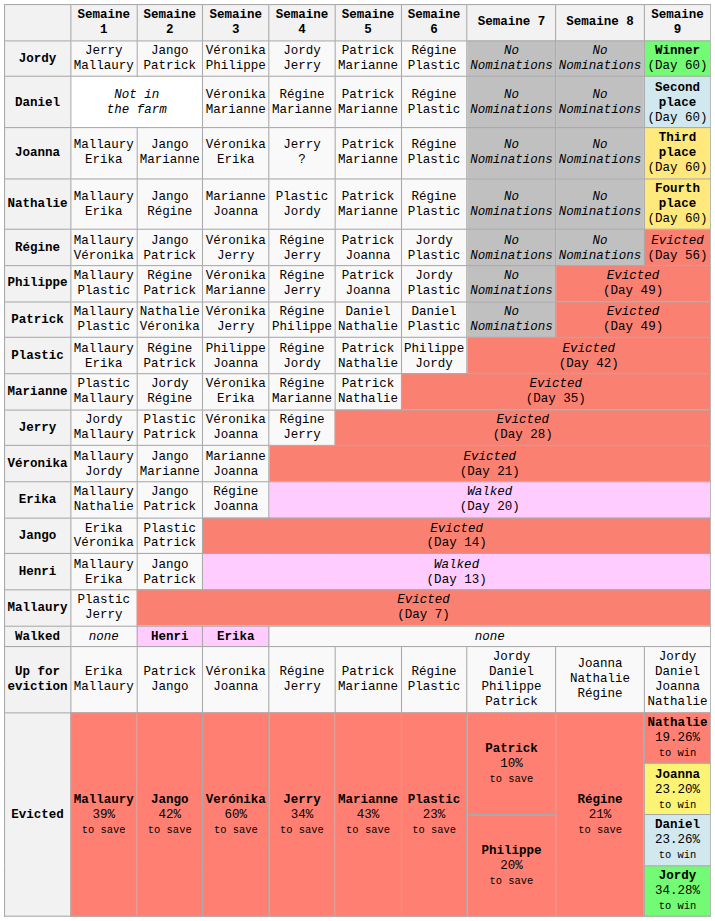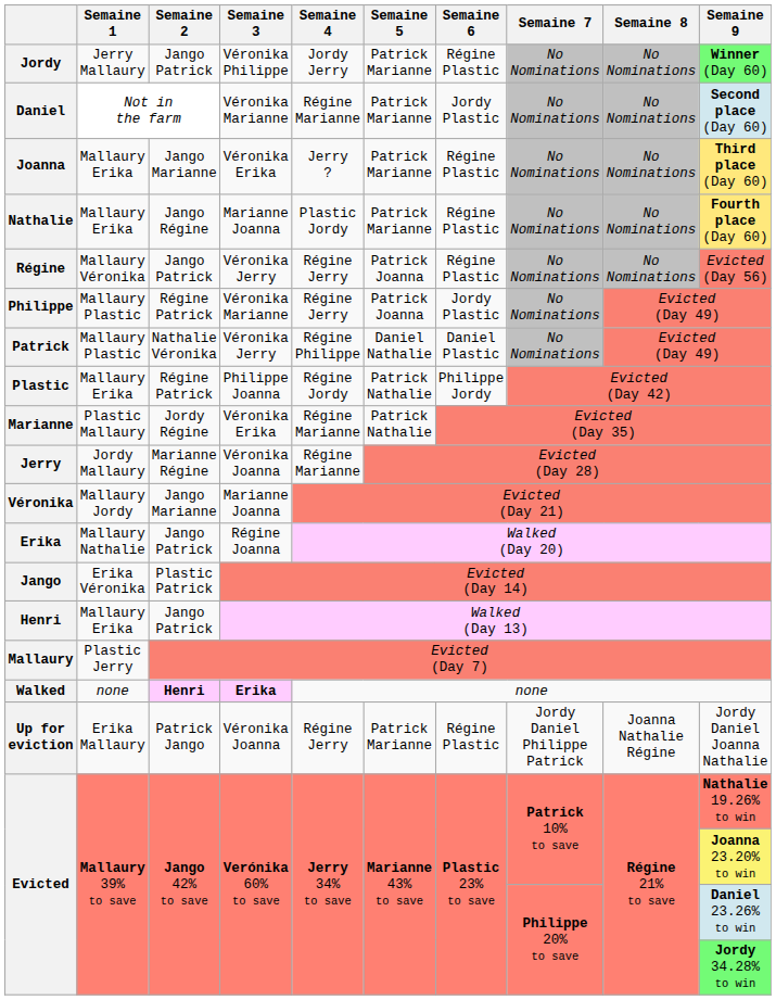 <table class="wikitable" style="font-size:90%; text-align:center; margin-left:auto; margin-right:auto; width:100%;">
 <tr>
 <th></th>
 <th>Semaine 1</th>
 <th>Semaine 2</th>
 <th>Semaine 3</th>
 <th>Semaine 4</th>
 <th>Semaine 5</th>
 <th>Semaine 6</th>
 <th>Semaine 7</th>
 <th>Semaine 8</th>
 <th>Semaine 9</th>
 </tr>
 <tr>
 <th>Jordy</th>
 <td>Jerry<br>Mallaury</td>
 <td>Jango<br>Patrick</td>
 <td>Véronika<br>Philippe</td>
 <td>Jordy<br>Jerry</td>
 <td>Patrick<br>Marianne</td>
 <td>Régine<br>Plastic</td>
 <td style="background:silver;"><em>No<br>Nominations</em></td>
 <td style="background:silver;"><em>No<br>Nominations</em></td>
 <td style="background:#73FB76"><strong>Winner</strong> <br> (Day 60)</td>
 </tr>
 <tr>
 <th>Daniel</th>
 <td style="background:#fff; text-align:center;" colspan="2"><em>Not in<br>the farm</em></td>
 <td>Véronika<br>Marianne</td>
 <td>Régine<br>Marianne</td>
 <td>Patrick<br>Marianne</td>
-<td>Régine<br>Plastic</td>
+<td>Jordy<br>Plastic</td>
 <td style="background:silver;"><em>No<br>Nominations</em></td>
 <td style="background:silver;"><em>No<br>Nominations</em></td>
 <td style="background:#D1E8EF"><strong>Second place</strong> <br> (Day 60)</td>
 </tr>
 <tr>
 <th>Joanna</th>
 <td>Mallaury<br>Erika</td>
 <td>Jango<br>Marianne</td>
 <td>Véronika<br>Erika</td>
 <td>Jerry<br>?</td>
 <td>Patrick<br>Marianne</td>
 <td>Régine<br>Plastic</td>
 <td style="background:silver;"><em>No<br>Nominations</em></td>
 <td style="background:silver;"><em>No<br>Nominations</em></td>
 <td style="background:#FFE87C"><strong>Third place</strong> <br> (Day 60)</td>
 </tr>
 <tr>
 <th>Nathalie</th>
 <td>Mallaury<br>Erika</td>
 <td>Jango<br>Régine</td>
 <td>Marianne<br>Joanna</td>
 <td>Plastic<br>Jordy</td>
 <td>Patrick<br>Marianne</td>
 <td>Régine<br>Plastic</td>
 <td style="background:silver;"><em>No<br>Nominations</em></td>
 <td style="background:silver;"><em>No<br>Nominations</em></td>
 <td style="background:#FFE87C"><strong>Fourth place</strong> <br> (Day 60)</td>
 </tr>
 <tr>
 <th>Régine</th>
 <td>Mallaury<br>Véronika</td>
 <td>Jango<br>Patrick</td>
 <td>Véronika<br>Jerry</td>
 <td>Régine<br>Jerry</td>
 <td>Patrick<br>Joanna</td>
-<td>Jordy<br>Plastic</td>
+<td>Régine<br>Plastic</td>
 <td style="background:silver;"><em>No<br>Nominations</em></td>
 <td style="background:silver;"><em>No<br>Nominations</em></td>
 <td style="background:salmon; text-align:center;"><em>Evicted</em> <br> (Day 56)</td>
 </tr>
 <tr>
 <th>Philippe</th>
 <td>Mallaury<br>Plastic</td>
 <td>Régine<br>Patrick</td>
 <td>Véronika<br>Marianne</td>
 <td>Régine<br>Jerry</td>
 <td>Patrick<br>Joanna</td>
 <td>Jordy<br>Plastic</td>
 <td style="background:silver;"><em>No<br>Nominations</em></td>
 <td style="background:salmon; text-align:center;" colspan="2"><em>Evicted</em> <br> (Day 49)</td>
 </tr>
 <tr>
 <th>Patrick</th>
 <td>Mallaury<br>Plastic</td>
 <td>Nathalie<br>Véronika</td>
 <td>Véronika<br>Jerry</td>
 <td>Régine<br>Philippe</td>
 <td>Daniel<br>Nathalie</td>
 <td>Daniel<br>Plastic</td>
 <td style="background:silver;"><em>No<br>Nominations</em></td>
 <td style="background:salmon; text-align:center;" colspan="2"><em>Evicted</em> <br> (Day 49)</td>
 </tr>
 <tr>
 <th>Plastic</th>
 <td>Mallaury<br>Erika</td>
 <td>Régine<br>Patrick</td>
 <td>Philippe<br>Joanna</td>
 <td>Régine<br>Jordy</td>
 <td>Patrick<br>Nathalie</td>
 <td>Philippe<br>Jordy</td>
 <td style="background:salmon; text-align:center;" colspan="3"><em>Evicted</em> <br> (Day 42)</td>
 </tr>
 <tr>
 <th>Marianne</th>
 <td>Plastic<br>Mallaury</td>
 <td>Jordy<br>Régine</td>
 <td>Véronika<br>Erika</td>
 <td>Régine<br>Marianne</td>
 <td>Patrick<br>Nathalie</td>
 <td style="background:salmon; text-align:center;" colspan="4"><em>Evicted</em> <br> (Day 35)</td>
 </tr>
 <tr>
 <th>Jerry</th>
 <td>Jordy<br>Mallaury</td>
-<td>Plastic<br>Patrick</td>
+<td>Marianne<br>Régine</td>
 <td>Véronika<br>Joanna</td>
-<td>Régine<br>Jerry</td>
+<td>Régine<br>Marianne</td>
 <td style="background:salmon; text-align:center;" colspan="5"><em>Evicted</em> <br> (Day 28)</td>
 </tr>
 <tr>
 <th>Véronika</th>
 <td>Mallaury<br>Jordy</td>
 <td>Jango<br>Marianne</td>
 <td>Marianne<br>Joanna</td>
 <td style="background:salmon; text-align:center;" colspan="6"><em>Evicted</em> <br> (Day 21)</td>
 </tr>
 <tr>
 <th>Erika</th>
 <td>Mallaury<br>Nathalie</td>
 <td>Jango<br>Patrick</td>
 <td>Régine<br>Joanna</td>
 <td style="background:#fcf; text-align:center;" colspan="6"><em>Walked</em> <br> (Day 20)</td>
 </tr>
 <tr>
 <th>Jango</th>
 <td>Erika<br>Véronika</td>
 <td>Plastic<br>Patrick</td>
 <td style="background:salmon; text-align:center;" colspan="7"><em>Evicted</em> <br> (Day 14)</td>
 </tr>
 <tr>
 <th>Henri</th>
 <td>Mallaury<br>Erika</td>
 <td>Jango<br>Patrick</td>
 <td style="background:#fcf; text-align:center;" colspan="7"><em>Walked</em> <br> (Day 13)</td>
 </tr>
 <tr>
 <th>Mallaury</th>
 <td>Plastic<br>Jerry</td>
 <td style="background:salmon; text-align:center;" colspan="8"><em>Evicted</em> <br> (Day 7)</td>
 </tr>
 <tr>
 <th>Walked</th>
 <td><em>none</em></td>
 <td style="background:#fcf;"><strong>Henri</strong></td>
 <td style="background:#fcf;"><strong>Erika</strong></td>
 <td colspan="6"><em>none</em></td>
 </tr>
 <tr>
 <th>Up for eviction</th>
 <td>Erika<br>Mallaury</td>
 <td>Patrick<br>Jango</td>
 <td>Véronika<br>Joanna</td>
 <td>Régine<br>Jerry</td>
 <td>Patrick<br>Marianne</td>
 <td>Régine<br>Plastic</td>
 <td>Jordy<br>Daniel<br>Philippe<br>Patrick</td>
 <td>Joanna<br>Nathalie<br>Régine</td>
 <td>Jordy<br>Daniel<br>Joanna<br>Nathalie</td>
 </tr>
 <tr>
 <th rowspan="4">Evicted</th>
 <td rowspan="4" style="background:#FF8072"><strong> Mallaury </strong><br>39%<br><small>to save</small></td>
 <td rowspan="4" style="background:#FF8072"><strong> Jango </strong><br>42%<br><small>to save</small></td>
 <td rowspan="4" style="background:#FF8072"><strong> Verónika </strong><br>60%<br><small>to save</small></td>
 <td rowspan="4" style="background:#FF8072"><strong> Jerry </strong><br>34%<br><small>to save</small></td>
 <td rowspan="4" style="background:#FF8072"><strong> Marianne </strong><br>43%<br><small>to save</small></td>
 <td rowspan="4" style="background:#FF8072"><strong> Plastic </strong><br>23%<br><small>to save</small></td>
 <td rowspan="2" style="background:#FF8072"><strong> Patrick</strong><br>10%<br><small>to save</small></td>
 <td rowspan="4" style="background:#FF8072"><strong> Régine </strong><br>21%<br><small>to save</small></td>
 <td style="background:#ff8072;"><strong>Nathalie</strong><br>19.26%<br><small>to win</small></td>
 </tr>
 <tr>
 <td style="background:#fbf373;"><strong>Joanna</strong><br>23.20%<br><small>to win</small></td>
 </tr>
 <tr>
 <td rowspan="2" style="background:#FF8072"><strong> Philippe </strong><br>20%<br><small>to save</small></td>
 <td style="background:#d1e8ef;"><strong>Daniel</strong><br>23.26%<br><small>to win</small></td>
 </tr>
 <tr>
 <td style="background:#73fb76;"><strong>Jordy</strong><br>34.28%<br><small>to win</small></td>
 </tr>
 </table>
